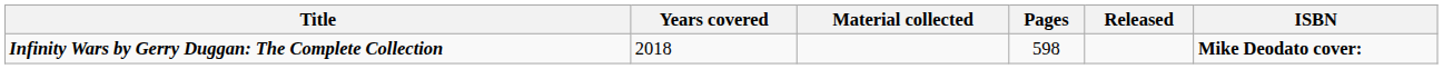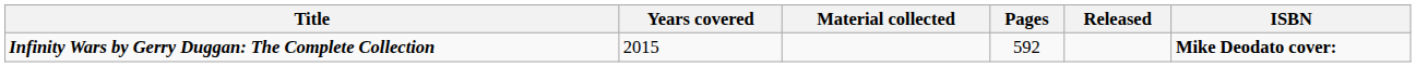 <table class="wikitable sortable" width=99%>
 <tr>
 <th>Title</th>
 <th>Years covered</th>
 <th class="unsortable">Material collected</th>
 <th>Pages</th>
 <th>Released</th>
 <th class="unsortable">ISBN</th>
 </tr>
 <tr>
 <td><strong><em>Infinity Wars by Gerry Duggan: The Complete Collection</em></strong></td>
-<td>2018</td>
+<td>2015</td>
 <td></td>
-<td style="text-align: center;">598</td>
+<td style="text-align: center;">592</td>
 <td></td>
 <td><strong>Mike Deodato cover: </strong></td>
 </tr>
 </table>
